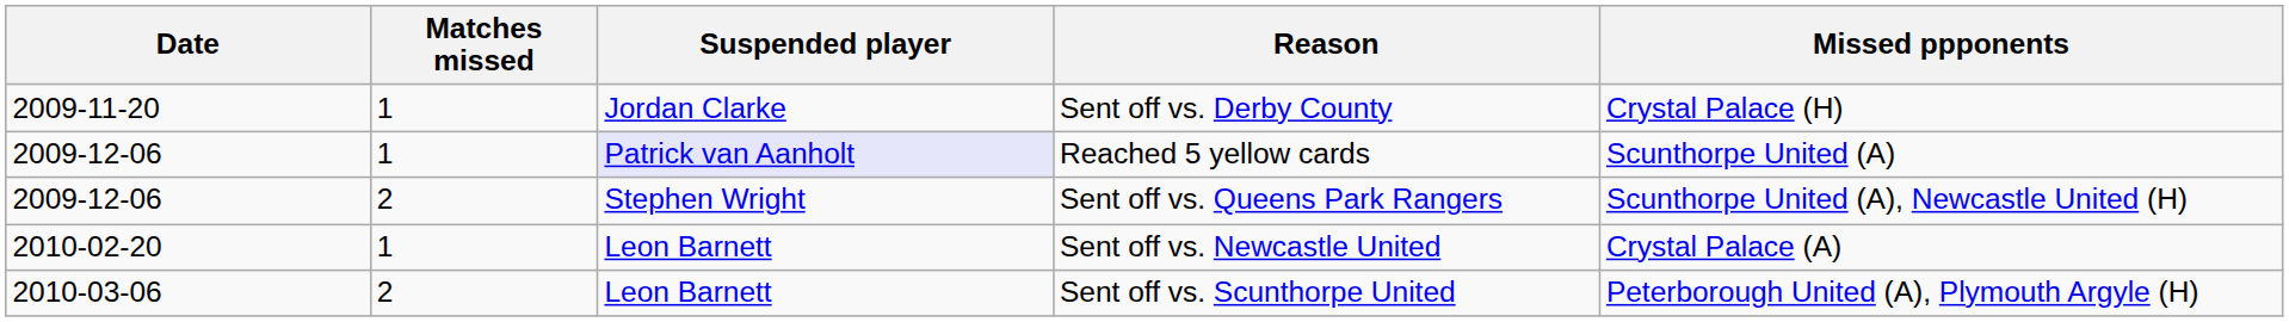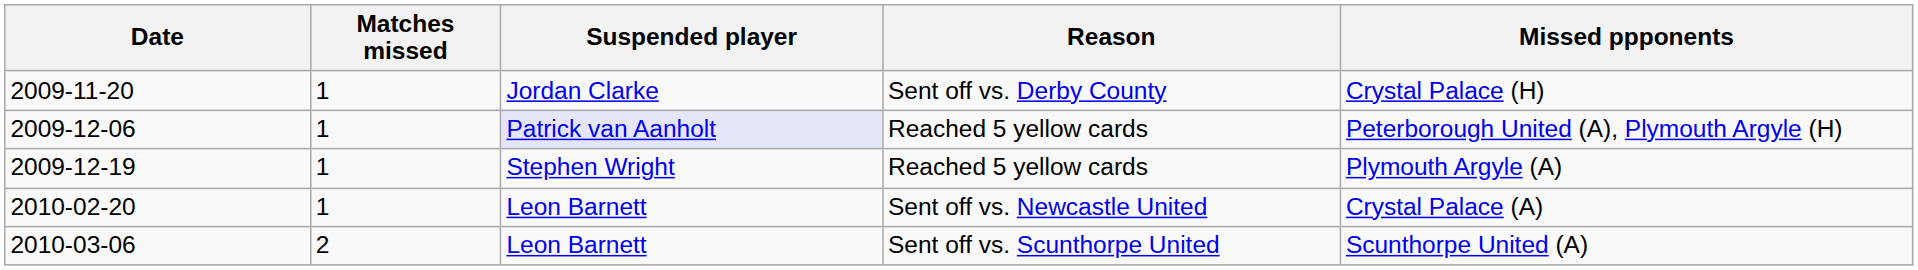 <table class="wikitable">
 <tr>
 <th width=16%>Date</th>
 <th width=10%>Matches missed</th>
 <th width=20%>Suspended player</th>
 <th width=24%>Reason</th>
 <th width=30%>Missed ppponents</th>
 </tr>
 <tr>
 <td>2009-11-20</td>
 <td>1</td>
 <td> <a href='#'>Jordan Clarke</a></td>
 <td>Sent off vs. <a href='#'>Derby County</a></td>
 <td><a href='#'>Crystal Palace</a> (H)</td>
 </tr>
 <tr>
 <td>2009-12-06</td>
 <td>1</td>
 <td style="background: lavender;"> <a href='#'>Patrick van Aanholt</a></td>
 <td>Reached 5 yellow cards</td>
-<td><a href='#'>Scunthorpe United</a> (A)</td>
+<td><a href='#'>Peterborough United</a> (A), <a href='#'>Plymouth Argyle</a> (H)</td>
 </tr>
 <tr>
-<td>2009-12-06</td>
-<td>2</td>
+<td>2009-12-19</td>
+<td>1</td>
 <td> <a href='#'>Stephen Wright</a></td>
-<td>Sent off vs. <a href='#'>Queens Park Rangers</a></td>
-<td><a href='#'>Scunthorpe United</a> (A), <a href='#'>Newcastle United</a> (H)</td>
+<td>Reached 5 yellow cards</td>
+<td><a href='#'>Plymouth Argyle</a> (A)</td>
 </tr>
 <tr>
 <td>2010-02-20</td>
 <td>1</td>
 <td> <a href='#'>Leon Barnett</a></td>
 <td>Sent off vs. <a href='#'>Newcastle United</a></td>
 <td><a href='#'>Crystal Palace</a> (A)</td>
 </tr>
 <tr>
 <td>2010-03-06</td>
 <td>2</td>
 <td> <a href='#'>Leon Barnett</a></td>
 <td>Sent off vs. <a href='#'>Scunthorpe United</a></td>
-<td><a href='#'>Peterborough United</a> (A), <a href='#'>Plymouth Argyle</a> (H)</td>
+<td><a href='#'>Scunthorpe United</a> (A)</td>
 </tr>
 </table>
